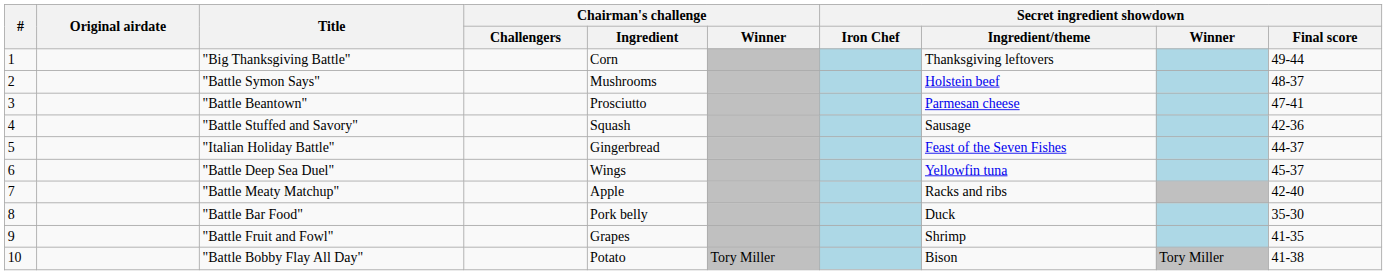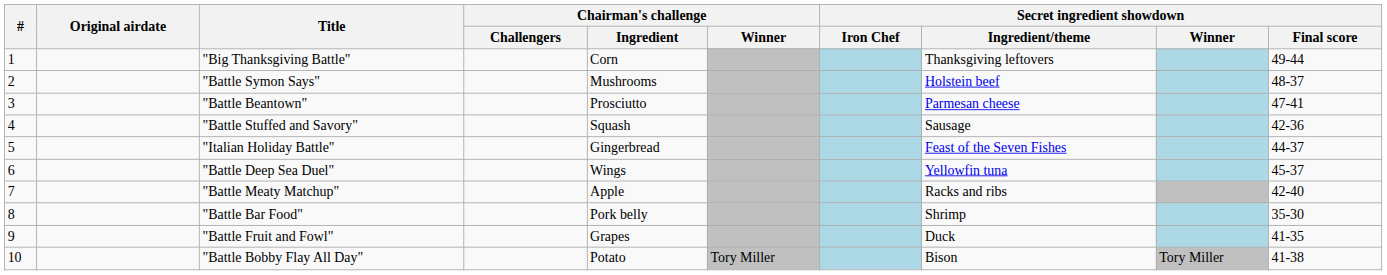 <table class="wikitable sortable" width="100%">
 <tr>
 <th rowspan="2">#</th>
 <th rowspan="2">Original airdate</th>
 <th rowspan="2">Title</th>
 <th colspan="3">Chairman's challenge</th>
 <th colspan="4">Secret ingredient showdown</th>
 </tr>
 <tr>
 <th>Challengers</th>
 <th>Ingredient</th>
 <th>Winner</th>
 <th>Iron Chef</th>
 <th>Ingredient/theme</th>
 <th>Winner</th>
 <th>Final score</th>
 </tr>
 <tr>
 <td>1</td>
 <td></td>
 <td>"Big Thanksgiving Battle"</td>
 <td><br></td>
 <td>Corn</td>
 <td bgcolor="silver"></td>
 <td bgcolor="lightblue"></td>
 <td>Thanksgiving leftovers</td>
 <td bgcolor="lightblue"></td>
 <td>49-44</td>
 </tr>
 <tr>
 <td>2</td>
 <td></td>
 <td>"Battle Symon Says"</td>
 <td><br></td>
 <td>Mushrooms</td>
 <td bgcolor="silver"></td>
 <td bgcolor="lightblue"></td>
 <td><a href='#'>Holstein beef</a></td>
 <td bgcolor="lightblue"></td>
 <td>48-37</td>
 </tr>
 <tr>
 <td>3</td>
 <td></td>
 <td>"Battle Beantown"</td>
 <td><br></td>
 <td>Prosciutto</td>
 <td bgcolor="silver"></td>
 <td bgcolor="lightblue"></td>
 <td><a href='#'>Parmesan cheese</a></td>
 <td bgcolor="lightblue"></td>
 <td>47-41</td>
 </tr>
 <tr>
 <td>4</td>
 <td></td>
 <td>"Battle Stuffed and Savory"</td>
 <td><br></td>
 <td>Squash</td>
 <td bgcolor="silver"></td>
 <td bgcolor="lightblue"></td>
 <td>Sausage</td>
 <td bgcolor="lightblue"></td>
 <td>42-36</td>
 </tr>
 <tr>
 <td>5</td>
 <td></td>
 <td>"Italian Holiday Battle"</td>
 <td><br></td>
 <td>Gingerbread</td>
 <td bgcolor="silver"></td>
 <td bgcolor="lightblue"></td>
 <td><a href='#'>Feast of the Seven Fishes</a></td>
 <td bgcolor="lightblue"></td>
 <td>44-37</td>
 </tr>
 <tr>
 <td>6</td>
 <td></td>
 <td>"Battle Deep Sea Duel"</td>
 <td><br></td>
 <td>Wings</td>
 <td bgcolor="silver"></td>
 <td bgcolor="lightblue"></td>
 <td><a href='#'>Yellowfin tuna</a></td>
 <td bgcolor="lightblue"></td>
 <td>45-37</td>
 </tr>
 <tr>
 <td>7</td>
 <td></td>
 <td>"Battle Meaty Matchup"</td>
 <td><br></td>
 <td>Apple</td>
 <td bgcolor="silver"></td>
 <td bgcolor="lightblue"></td>
 <td>Racks and ribs</td>
 <td bgcolor="silver"></td>
 <td>42-40</td>
 </tr>
 <tr>
 <td>8</td>
 <td></td>
 <td>"Battle Bar Food"</td>
 <td><br></td>
 <td>Pork belly</td>
 <td bgcolor="silver"></td>
 <td bgcolor="lightblue"></td>
-<td>Duck</td>
+<td>Shrimp</td>
 <td bgcolor="lightblue"></td>
 <td>35-30</td>
 </tr>
 <tr>
 <td>9</td>
 <td></td>
 <td>"Battle Fruit and Fowl"</td>
 <td><br></td>
 <td>Grapes</td>
 <td bgcolor="silver"></td>
 <td bgcolor="lightblue"></td>
-<td>Shrimp</td>
+<td>Duck</td>
 <td bgcolor="lightblue"></td>
 <td>41-35</td>
 </tr>
 <tr>
 <td>10</td>
 <td></td>
 <td>"Battle Bobby Flay All Day"</td>
 <td><br></td>
 <td>Potato</td>
 <td bgcolor="silver">Tory Miller</td>
 <td bgcolor="lightblue"></td>
 <td>Bison</td>
 <td bgcolor="silver">Tory Miller</td>
 <td>41-38</td>
 </tr>
 </table>
